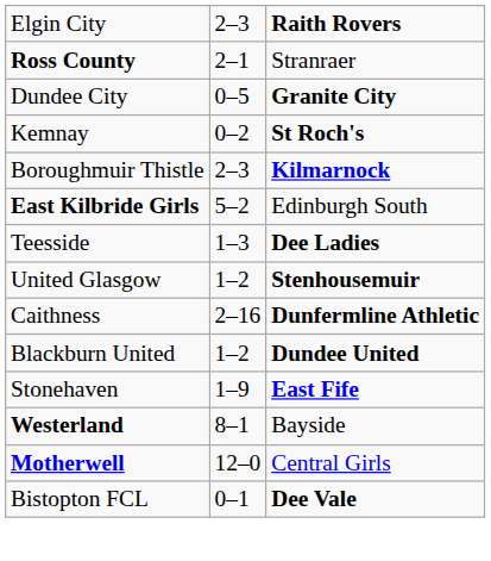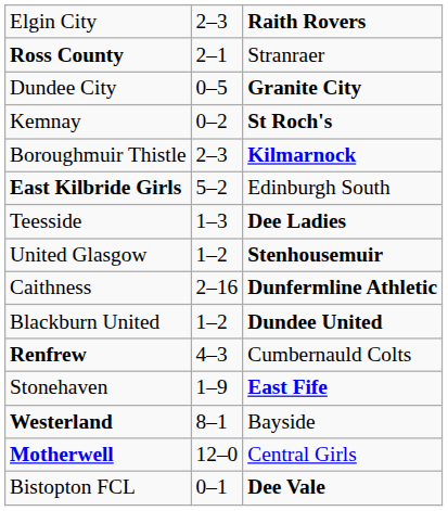 <table class="wikitable">
 <tr>
 <td>Elgin City</td>
 <td>2–3</td>
 <td><strong>Raith Rovers </strong></td>
 </tr>
 <tr>
 <td><strong>Ross County</strong></td>
 <td>2–1</td>
 <td>Stranraer</td>
 </tr>
 <tr>
 <td>Dundee City</td>
 <td>0–5</td>
 <td><strong>Granite City </strong></td>
 </tr>
 <tr>
 <td>Kemnay</td>
 <td>0–2</td>
 <td><strong>St Roch's </strong></td>
 </tr>
 <tr>
 <td>Boroughmuir Thistle</td>
 <td>2–3</td>
 <td><strong><a href='#'>Kilmarnock</a></strong></td>
 </tr>
 <tr>
 <td><strong>East Kilbride Girls</strong></td>
 <td>5–2</td>
 <td>Edinburgh South</td>
 </tr>
 <tr>
 <td>Teesside</td>
 <td>1–3</td>
 <td><strong>Dee Ladies </strong></td>
 </tr>
 <tr>
 <td>United Glasgow</td>
 <td>1–2</td>
 <td><strong>Stenhousemuir </strong></td>
 </tr>
 <tr>
 <td>Caithness</td>
 <td>2–16</td>
 <td><strong>Dunfermline Athletic</strong></td>
 </tr>
 <tr>
 <td>Blackburn United</td>
 <td>1–2</td>
 <td><strong>Dundee United </strong></td>
 </tr>
 <tr>
+<td><strong>Renfrew</strong></td>
+<td>4–3</td>
+<td>Cumbernauld Colts</td>
+</tr>
+<tr>
 <td>Stonehaven</td>
 <td>1–9</td>
 <td><strong><a href='#'>East Fife</a></strong></td>
 </tr>
 <tr>
 <td><strong>Westerland</strong></td>
 <td>8–1</td>
 <td>Bayside</td>
 </tr>
 <tr>
 <td><strong><a href='#'>Motherwell</a></strong></td>
 <td>12–0</td>
 <td><a href='#'>Central Girls</a></td>
 </tr>
 <tr>
 <td>Bistopton FCL</td>
 <td>0–1</td>
 <td><strong>Dee Vale</strong></td>
 </tr>
 </table>
